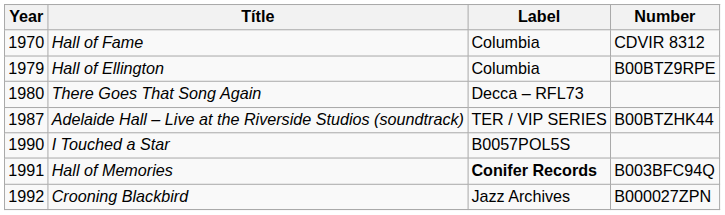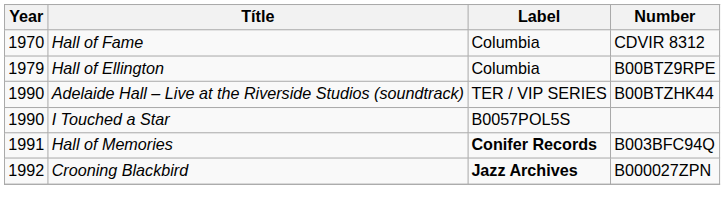 <table class="wikitable sortable" border="1">
 <tr>
 </tr>
 <tr>
 <th>Year</th>
 <th>Títle</th>
 <th>Label</th>
 <th>Number</th>
 </tr>
 <tr>
 <td>1970</td>
 <td><em>Hall of Fame</em></td>
 <td>Columbia</td>
 <td>CDVIR 8312</td>
 </tr>
 <tr>
 <td>1979</td>
 <td><em>Hall of Ellington</em></td>
 <td>Columbia</td>
 <td>B00BTZ9RPE</td>
 </tr>
 <tr>
-<td>1980</td>
-<td><em>There Goes That Song Again</em></td>
-<td>Decca – RFL73</td>
-<td></td>
-</tr>
-<tr>
-<td>1987</td>
+<td>1990</td>
 <td><em>Adelaide Hall – Live at the Riverside Studios (soundtrack) </em></td>
 <td>TER / VIP SERIES</td>
 <td>B00BTZHK44</td>
 </tr>
 <tr>
 <td>1990</td>
 <td><em>I Touched a Star</em></td>
 <td Toru>B0057POL5S</td>
 </tr>
 <tr>
 <td>1991</td>
 <td><em>Hall of Memories </em></td>
 <td><strong>Conifer Records</strong></td>
 <td>B003BFC94Q</td>
 </tr>
 <tr>
 <td>1992</td>
 <td><em>Crooning Blackbird</em></td>
-<td>Jazz Archives</td>
+<td><strong>Jazz Archives</strong></td>
 <td>B000027ZPN</td>
 </tr>
 <tr>
 </tr>
 </table>
